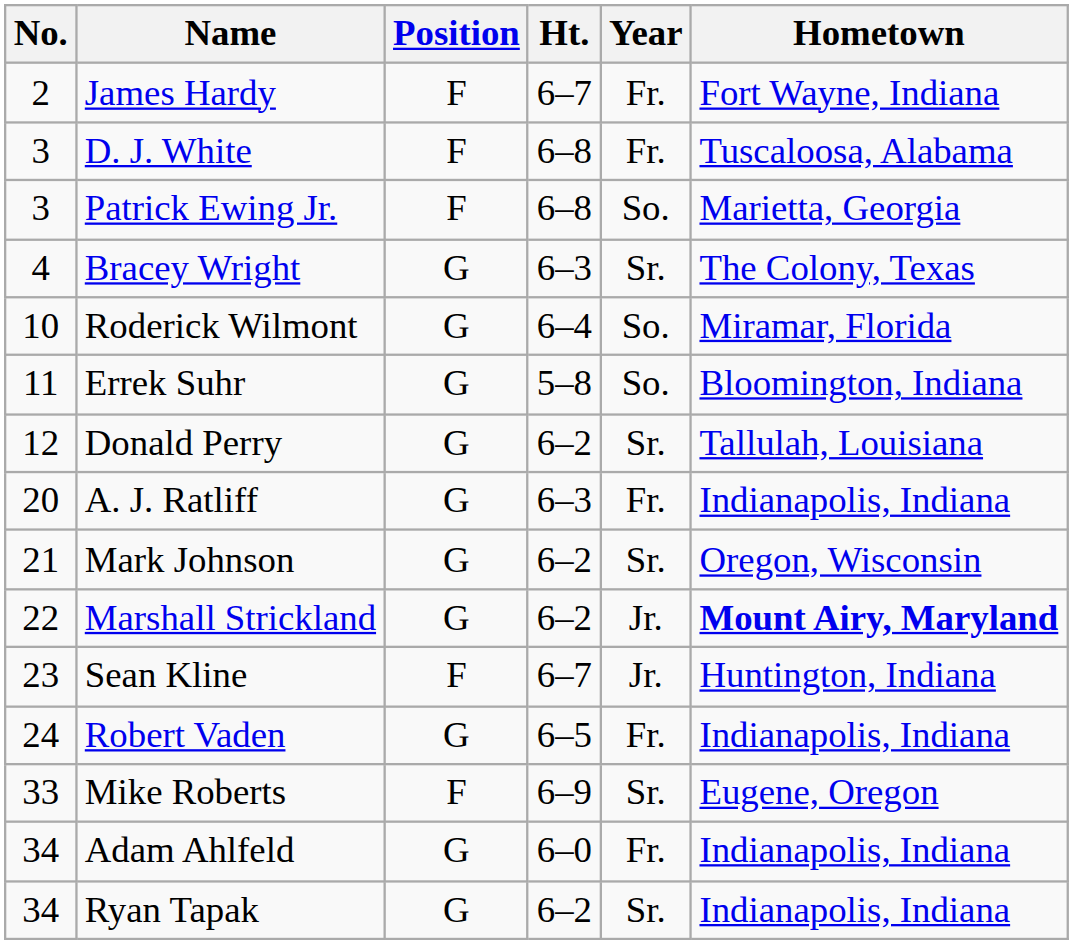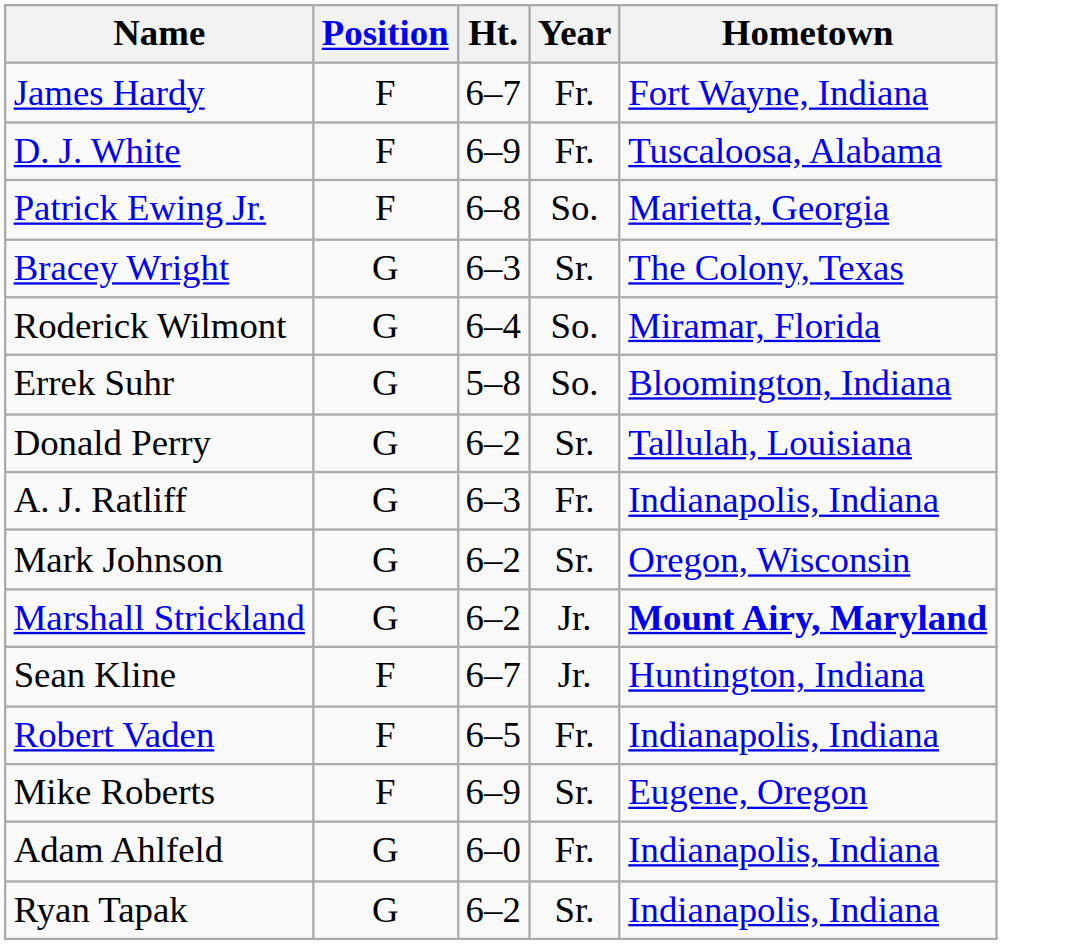 <table class="wikitable" style="text-align:center">
 <tr>
-<th>No.</th>
 <th>Name</th>
 <th><a href='#'>Position</a></th>
 <th>Ht.</th>
 <th>Year</th>
 <th>Hometown</th>
 </tr>
 <tr>
-<td>2</td>
 <td style="text-align:left"><a href='#'>James Hardy</a></td>
 <td>F</td>
 <td>6–7</td>
 <td>Fr.</td>
 <td style="text-align:left"><a href='#'>Fort Wayne, Indiana</a></td>
 </tr>
 <tr>
-<td>3</td>
 <td style="text-align:left"><a href='#'>D. J. White</a></td>
 <td>F</td>
-<td>6–8</td>
+<td>6–9</td>
 <td>Fr.</td>
 <td style="text-align:left"><a href='#'>Tuscaloosa, Alabama</a></td>
 </tr>
 <tr>
-<td>3</td>
 <td style="text-align:left"><a href='#'>Patrick Ewing Jr.</a></td>
 <td>F</td>
 <td>6–8</td>
 <td>So.</td>
 <td style="text-align:left"><a href='#'>Marietta, Georgia</a></td>
 </tr>
 <tr>
-<td>4</td>
 <td style="text-align:left"><a href='#'>Bracey Wright</a></td>
 <td>G</td>
 <td>6–3</td>
 <td>Sr.</td>
 <td style="text-align:left"><a href='#'>The Colony, Texas</a></td>
 </tr>
 <tr>
-<td>10</td>
 <td style="text-align:left">Roderick Wilmont</td>
 <td>G</td>
 <td>6–4</td>
 <td>So.</td>
 <td style="text-align:left"><a href='#'>Miramar, Florida</a></td>
 </tr>
 <tr>
-<td>11</td>
 <td style="text-align:left">Errek Suhr</td>
 <td>G</td>
 <td>5–8</td>
 <td>So.</td>
 <td style="text-align:left"><a href='#'>Bloomington, Indiana</a></td>
 </tr>
 <tr>
-<td>12</td>
 <td style="text-align:left">Donald Perry</td>
 <td>G</td>
 <td>6–2</td>
 <td>Sr.</td>
 <td style="text-align:left"><a href='#'>Tallulah, Louisiana</a></td>
 </tr>
 <tr>
-<td>20</td>
 <td style="text-align:left">A. J. Ratliff</td>
 <td>G</td>
 <td>6–3</td>
 <td>Fr.</td>
 <td style="text-align:left"><a href='#'>Indianapolis, Indiana</a></td>
 </tr>
 <tr>
-<td>21</td>
 <td style="text-align:left">Mark Johnson</td>
 <td>G</td>
 <td>6–2</td>
 <td>Sr.</td>
 <td style="text-align:left"><a href='#'>Oregon, Wisconsin</a></td>
 </tr>
 <tr>
-<td>22</td>
 <td style="text-align:left"><a href='#'>Marshall Strickland</a></td>
 <td>G</td>
 <td>6–2</td>
 <td>Jr.</td>
 <td style="text-align:left"><strong><a href='#'>Mount Airy, Maryland</a></strong></td>
 </tr>
 <tr>
-<td>23</td>
 <td style="text-align:left">Sean Kline</td>
 <td>F</td>
 <td>6–7</td>
 <td>Jr.</td>
 <td style="text-align:left"><a href='#'>Huntington, Indiana</a></td>
 </tr>
 <tr>
-<td>24</td>
 <td style="text-align:left"><a href='#'>Robert Vaden</a></td>
-<td>G</td>
+<td>F</td>
 <td>6–5</td>
 <td>Fr.</td>
 <td style="text-align:left"><a href='#'>Indianapolis, Indiana</a></td>
 </tr>
 <tr>
-<td>33</td>
 <td style="text-align:left">Mike Roberts</td>
 <td>F</td>
 <td>6–9</td>
 <td>Sr.</td>
 <td style="text-align:left"><a href='#'>Eugene, Oregon</a></td>
 </tr>
 <tr>
-<td>34</td>
 <td style="text-align:left">Adam Ahlfeld</td>
 <td>G</td>
 <td>6–0</td>
 <td>Fr.</td>
 <td style="text-align:left"><a href='#'>Indianapolis, Indiana</a></td>
 </tr>
 <tr>
-<td>34</td>
 <td style="text-align:left">Ryan Tapak</td>
 <td>G</td>
 <td>6–2</td>
 <td>Sr.</td>
 <td style="text-align:left"><a href='#'>Indianapolis, Indiana</a></td>
 </tr>
 </table>
